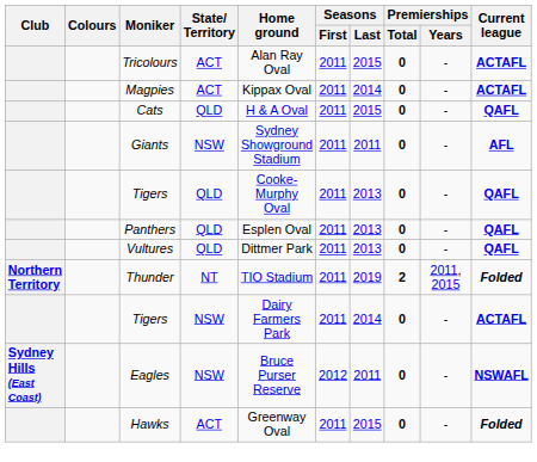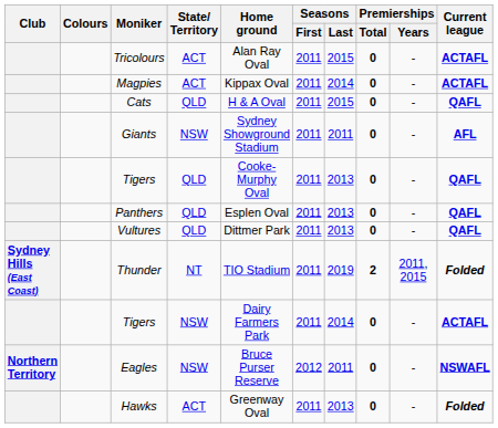 <table class="wikitable sortable" style="text-align:center; width:100%">
 <tr>
 <th rowspan="2">Club</th>
 <th rowspan="2" class="unsortable">Colours</th>
 <th rowspan="2">Moniker</th>
 <th rowspan="2">State/<br>Territory</th>
 <th rowspan="2">Home ground</th>
 <th colspan="2">Seasons</th>
 <th colspan="2">Premierships</th>
 <th rowspan="2">Current league</th>
 </tr>
 <tr>
 <th>First</th>
 <th>Last</th>
 <th>Total</th>
 <th>Years</th>
 </tr>
 <tr>
 <th style="text-align:left"></th>
 <td></td>
 <td align="centre"><em>Tricolours</em></td>
 <td align="centre"><a href='#'>ACT</a></td>
 <td align="centre">Alan Ray Oval</td>
 <td><a href='#'>2011</a></td>
 <td><a href='#'>2015</a></td>
 <td><strong>0</strong></td>
 <td>-</td>
 <td align="centre"><strong><a href='#'>ACTAFL</a></strong></td>
 </tr>
 <tr>
 <th style="text-align:left"></th>
 <td></td>
 <td align="centre"><em>Magpies</em></td>
 <td align="centre"><a href='#'>ACT</a></td>
 <td align="centre">Kippax Oval</td>
 <td align="centre"><a href='#'>2011</a></td>
 <td align="centre"><a href='#'>2014</a></td>
 <td align="centre"><strong>0</strong></td>
 <td align="centre">-</td>
 <td align="centre"><strong><a href='#'>ACTAFL</a></strong></td>
 </tr>
 <tr>
 <th style="text-align:left"></th>
 <td style="text-align:center;"></td>
 <td align="centre"><em>Cats</em></td>
 <td align="centre"><a href='#'>QLD</a></td>
 <td align="centre"><a href='#'>H & A Oval</a></td>
 <td align="centre"><a href='#'>2011</a></td>
 <td align="centre"><a href='#'>2015</a></td>
 <td align="centre"><strong>0</strong></td>
 <td align="centre">-</td>
 <td align="centre"><strong><a href='#'>QAFL</a></strong></td>
 </tr>
 <tr>
 <th style="text-align:left"></th>
 <td style="text-align:center;"></td>
 <td align="centre"><em>Giants</em></td>
 <td align="centre"><a href='#'>NSW</a></td>
 <td align="centre"><a href='#'>Sydney Showground Stadium</a></td>
 <td align="centre"><a href='#'>2011</a></td>
 <td align="centre"><a href='#'>2011</a></td>
 <td align="centre"><strong>0</strong></td>
 <td align="centre">-</td>
 <td align="centre"><strong><a href='#'>AFL</a></strong></td>
 </tr>
 <tr>
 <th style="text-align:left"></th>
 <td style="text-align:center;"></td>
 <td align="centre"><em>Tigers</em></td>
 <td align="centre"><a href='#'>QLD</a></td>
 <td align="centre"><a href='#'>Cooke-Murphy Oval</a></td>
 <td align="centre"><a href='#'>2011</a></td>
 <td align="centre"><a href='#'>2013</a></td>
 <td align="centre"><strong>0</strong></td>
 <td align="centre">-</td>
 <td align="centre"><strong><a href='#'>QAFL</a></strong></td>
 </tr>
 <tr>
 <th style="text-align:left"></th>
 <td></td>
 <td align="centre"><em>Panthers</em></td>
 <td align="centre"><a href='#'>QLD</a></td>
 <td align="centre">Esplen Oval</td>
 <td align="centre"><a href='#'>2011</a></td>
 <td align="centre"><a href='#'>2013</a></td>
 <td align="centre"><strong>0</strong></td>
 <td align="centre">-</td>
 <td align="centre"><strong><a href='#'>QAFL</a></strong></td>
 </tr>
 <tr>
 <th style="text-align:left"></th>
 <td style="text-align:center;"></td>
 <td align="centre"><em>Vultures</em></td>
 <td align="centre"><a href='#'>QLD</a></td>
 <td align="centre">Dittmer Park</td>
 <td align="centre"><a href='#'>2011</a></td>
 <td align="centre"><a href='#'>2013</a></td>
 <td align="centre"><strong>0</strong></td>
 <td align="centre">-</td>
 <td align="centre"><strong><a href='#'>QAFL</a></strong></td>
 </tr>
 <tr>
-<th style="text-align:left"><a href='#'>Northern Territory</a></th>
+<th style="text-align:left"><a href='#'>Sydney Hills</a>  <br> <small> <em><a href='#'>(East Coast)</a></em> </small></th>
 <td></td>
 <td align="centre"><em>Thunder</em></td>
 <td align="centre"><a href='#'>NT</a></td>
 <td align="centre"><a href='#'>TIO Stadium</a></td>
 <td align="centre"><a href='#'>2011</a></td>
 <td align="centre"><a href='#'>2019</a></td>
 <td align="centre"><strong>2</strong></td>
 <td align="centre"><a href='#'>2011</a>, <a href='#'>2015</a></td>
 <td align="centre"><strong><em>Folded</em></strong></td>
 </tr>
 <tr>
 <th style="text-align:left"></th>
 <td style="text-align:center;"></td>
 <td align="centre"><em>Tigers</em></td>
 <td align="centre"><a href='#'>NSW</a></td>
 <td align="centre"><a href='#'>Dairy Farmers Park</a></td>
 <td align="centre"><a href='#'>2011</a></td>
 <td align="centre"><a href='#'>2014</a></td>
 <td align="centre"><strong>0</strong></td>
 <td align="centre">-</td>
 <td align="centre"><strong><a href='#'>ACTAFL</a></strong></td>
 </tr>
 <tr>
-<th style="text-align:left"><a href='#'>Sydney Hills</a>  <br> <small> <em><a href='#'>(East Coast)</a></em> </small></th>
+<th style="text-align:left"><a href='#'>Northern Territory</a></th>
 <td></td>
 <td align="centre"><em>Eagles</em></td>
 <td align="centre"><a href='#'>NSW</a></td>
 <td align="centre"><a href='#'>Bruce Purser Reserve</a></td>
 <td align="centre"><a href='#'>2012</a></td>
 <td align="centre"><a href='#'>2011</a></td>
 <td align="centre"><strong>0</strong></td>
 <td align="centre">-</td>
 <td align="centre"><strong><a href='#'>NSWAFL</a></strong></td>
 </tr>
 <tr>
 <th style="text-align:left"></th>
 <td></td>
 <td align="centre"><em>Hawks</em></td>
 <td align="centre"><a href='#'>ACT</a></td>
 <td align="centre">Greenway Oval</td>
 <td align="centre"><a href='#'>2011</a></td>
-<td align="centre"><a href='#'>2015</a></td>
+<td align="centre"><a href='#'>2013</a></td>
 <td align="centre"><strong>0</strong></td>
 <td align="centre">-</td>
 <td align="centre"><strong><em>Folded</em></strong></td>
 </tr>
 </table>
